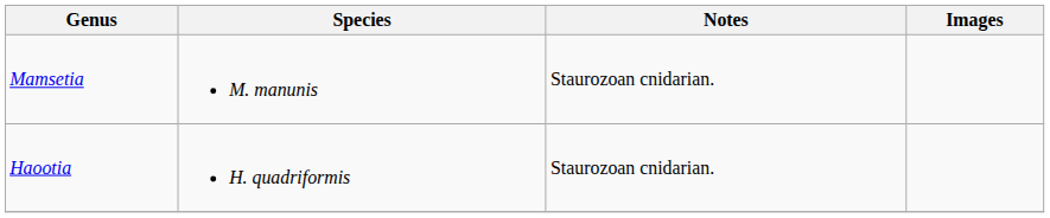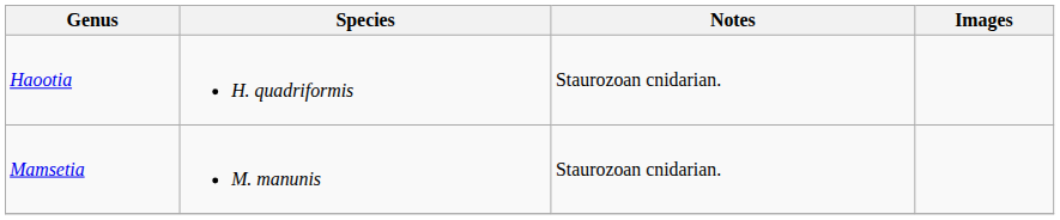 <table class="wikitable" style="width:70%;">
 <tr>
 <th>Genus</th>
 <th>Species</th>
 <th>Notes</th>
 <th>Images</th>
 </tr>
 <tr>
+<td><em><a href='#'>Haootia</a></em></td>
+<td><br><ul><li><em>H. quadriformis</em></li></ul></td>
+<td>Staurozoan cnidarian.</td>
+<td></td>
+</tr>
+<tr>
 <td><em><a href='#'>Mamsetia</a></em></td>
 <td><br><ul><li><em>M. manunis</em></li></ul></td>
 <td>Staurozoan cnidarian.</td>
 <td></td>
 </tr>
 <tr>
-<td><em><a href='#'>Haootia</a></em></td>
-<td><br><ul><li><em>H. quadriformis</em></li></ul></td>
-<td>Staurozoan cnidarian.</td>
-<td></td>
-</tr>
-<tr>
 </tr>
 </table>
